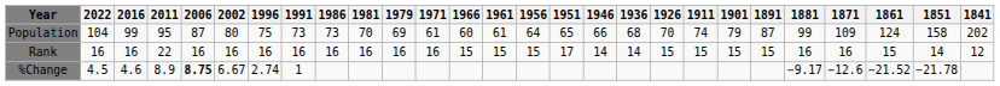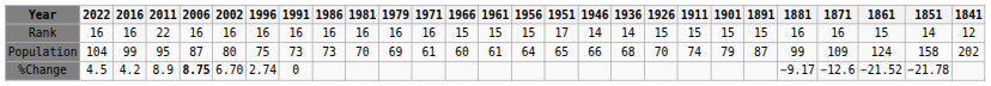 <table class="wikitable">
 <tr>
 <th style="background:grey;">Year</th>
 <th>2022</th>
 <th>2016</th>
 <th>2011</th>
 <th>2006</th>
 <th>2002</th>
 <th>1996</th>
 <th>1991</th>
 <th>1986</th>
 <th>1981</th>
 <th>1979</th>
 <th>1971</th>
 <th>1966</th>
 <th>1961</th>
 <th>1956</th>
 <th>1951</th>
 <th>1946</th>
 <th>1936</th>
 <th>1926</th>
 <th>1911</th>
 <th>1901</th>
 <th>1891</th>
 <th>1881</th>
 <th>1871</th>
 <th>1861</th>
 <th>1851</th>
 <th>1841</th>
 </tr>
 <tr align="center">
+<td style="background:grey;">Rank</td>
+<td>16</td>
+<td>16</td>
+<td>22</td>
+<td>16</td>
+<td>16</td>
+<td>16</td>
+<td>16</td>
+<td>16</td>
+<td>16</td>
+<td>16</td>
+<td>16</td>
+<td>15</td>
+<td>15</td>
+<td>15</td>
+<td>17</td>
+<td>14</td>
+<td>14</td>
+<td>15</td>
+<td>15</td>
+<td>15</td>
+<td>15</td>
+<td>16</td>
+<td>16</td>
+<td>15</td>
+<td>14</td>
+<td>12</td>
+</tr>
+<tr align="center">
 <td style="background:grey;">Population</td>
 <td>104</td>
 <td>99</td>
 <td>95</td>
 <td>87</td>
 <td>80</td>
 <td>75</td>
 <td>73</td>
 <td>73</td>
 <td>70</td>
 <td>69</td>
 <td>61</td>
 <td>60</td>
 <td>61</td>
 <td>64</td>
 <td>65</td>
 <td>66</td>
 <td>68</td>
 <td>70</td>
 <td>74</td>
 <td>79</td>
 <td>87</td>
 <td>99</td>
 <td>109</td>
 <td>124</td>
 <td>158</td>
 <td>202</td>
 </tr>
 <tr align="center">
-<td style="background:grey;">Rank</td>
-<td>16</td>
-<td>16</td>
-<td>22</td>
-<td>16</td>
-<td>16</td>
-<td>16</td>
-<td>16</td>
-<td>16</td>
-<td>16</td>
-<td>16</td>
-<td>16</td>
-<td>15</td>
-<td>15</td>
-<td>15</td>
-<td>17</td>
-<td>14</td>
-<td>14</td>
-<td>15</td>
-<td>15</td>
-<td>15</td>
-<td>15</td>
-<td>16</td>
-<td>16</td>
-<td>15</td>
-<td>14</td>
-<td>12</td>
-</tr>
-<tr align="center">
 <td style="background:grey;">%Change</td>
 <td>4.5</td>
-<td>4.6</td>
+<td>4.2</td>
 <td>8.9</td>
 <td><strong>8.75</strong></td>
-<td>6.67</td>
+<td>6.70</td>
 <td>2.74</td>
-<td>1</td>
+<td>0</td>
 <td></td>
 <td></td>
 <td></td>
 <td></td>
 <td></td>
 <td></td>
 <td></td>
 <td></td>
 <td></td>
 <td></td>
 <td></td>
 <td></td>
 <td></td>
 <td></td>
 <td>−9.17</td>
 <td>−12.6</td>
 <td>−21.52</td>
 <td>−21.78</td>
 <td></td>
 </tr>
 </table>
